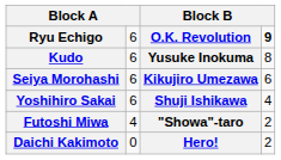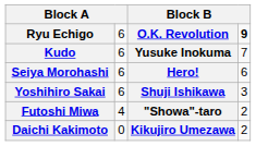 <table class="wikitable" style="margin: 1em auto 1em auto;text-align:center">
 <tr>
 <th colspan="2" style="width:50%">Block A</th>
 <th colspan="2" style="width:50%">Block B</th>
 </tr>
 <tr>
 <th>Ryu Echigo</th>
 <td>6</td>
 <th><a href='#'>O.K. Revolution</a></th>
 <td><strong>9</strong></td>
 </tr>
 <tr>
 <th><a href='#'>Kudo</a></th>
 <td>6</td>
 <th>Yusuke Inokuma</th>
-<td>8</td>
+<td>7</td>
 </tr>
 <tr>
 <th><a href='#'>Seiya Morohashi</a></th>
 <td>6</td>
-<th><a href='#'>Kikujiro Umezawa</a></th>
+<th><a href='#'>Hero!</a></th>
 <td>6</td>
 </tr>
 <tr>
 <th><a href='#'>Yoshihiro Sakai</a></th>
 <td>6</td>
 <th><a href='#'>Shuji Ishikawa</a></th>
-<td>4</td>
+<td>3</td>
 </tr>
 <tr>
 <th><a href='#'>Futoshi Miwa</a></th>
 <td>4</td>
 <th>"Showa"-taro</th>
 <td>2</td>
 </tr>
 <tr>
 <th><a href='#'>Daichi Kakimoto</a></th>
 <td>0</td>
-<th><a href='#'>Hero!</a></th>
+<th><a href='#'>Kikujiro Umezawa</a></th>
 <td>2</td>
 </tr>
 </table>
